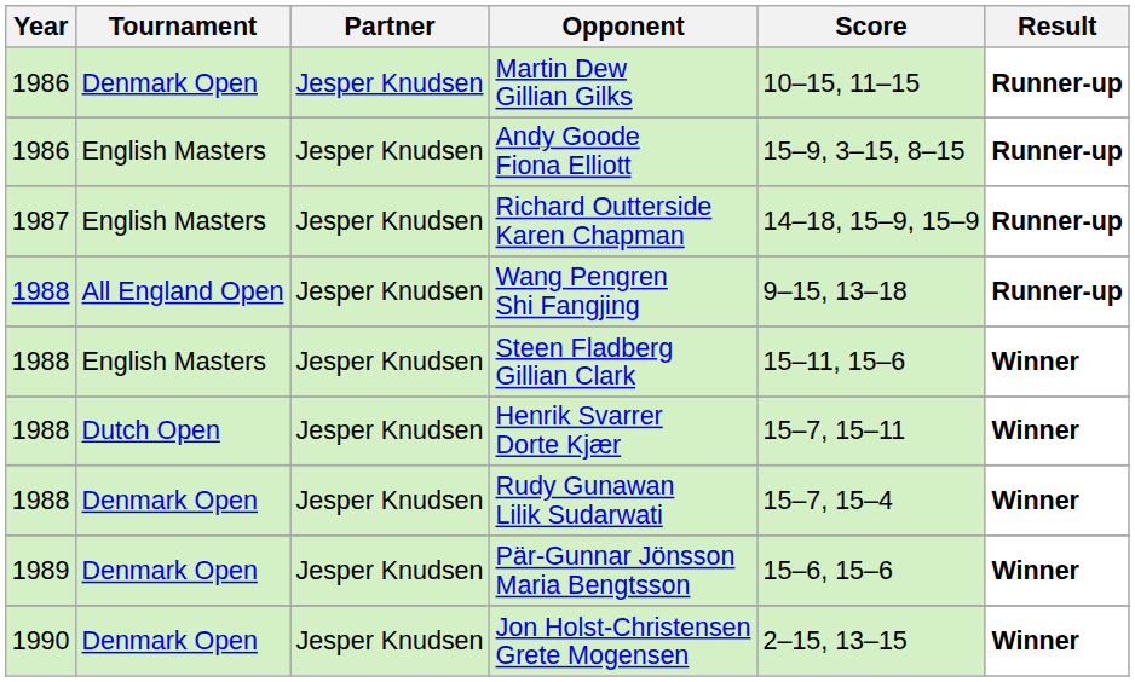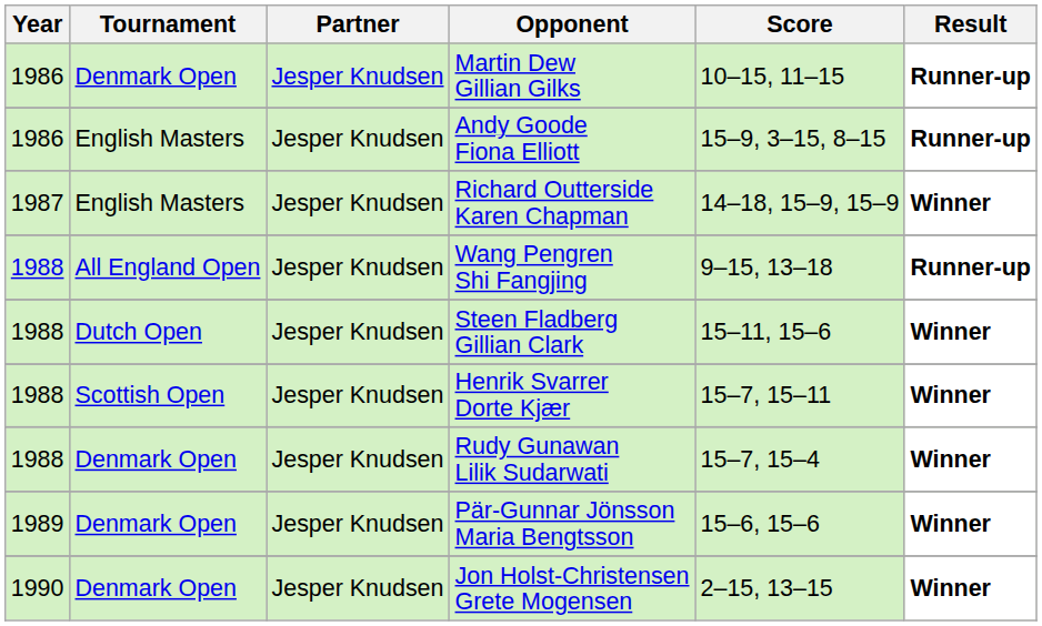 <table class="sortable wikitable" style="font-size: 90%;">
 <tr>
 <th>Year</th>
 <th>Tournament</th>
 <th>Partner</th>
 <th>Opponent</th>
 <th>Score</th>
 <th>Result</th>
 </tr>
 <tr style="background:#D4F1C5">
 <td align="center">1986</td>
 <td align="left"><a href='#'>Denmark Open</a></td>
 <td align="left"> <a href='#'>Jesper Knudsen</a></td>
 <td align="left"> <a href='#'>Martin Dew</a> <br>  <a href='#'>Gillian Gilks</a></td>
 <td align="left">10–15, 11–15</td>
 <td style="text-align:left; background:white"> <strong>Runner-up</strong></td>
 </tr>
 <tr>
 </tr>
 <tr style="background:#D4F1C5">
 <td align="center">1986</td>
 <td align="left">English Masters</td>
 <td align="left"> Jesper Knudsen</td>
 <td align="left"> <a href='#'>Andy Goode</a> <br>  <a href='#'>Fiona Elliott</a></td>
 <td align="left">15–9, 3–15, 8–15</td>
 <td style="text-align:left; background:white"> <strong>Runner-up</strong></td>
 </tr>
 <tr>
 </tr>
 <tr style="background:#D4F1C5">
 <td align="center">1987</td>
 <td align="left">English Masters</td>
 <td align="left"> Jesper Knudsen</td>
 <td align="left"> <a href='#'>Richard Outterside</a> <br>  <a href='#'>Karen Chapman</a></td>
 <td align="left">14–18, 15–9, 15–9</td>
-<td style="text-align:left; background:white"> <strong>Runner-up</strong></td>
+<td style="text-align:left; background:white"> <strong>Winner</strong></td>
 </tr>
 <tr>
 </tr>
 <tr style="background:#D4F1C5">
 <td align="center"><a href='#'>1988</a></td>
 <td align="left"><a href='#'>All England Open</a></td>
 <td align="left"> Jesper Knudsen</td>
 <td align="left"> <a href='#'>Wang Pengren</a> <br>  <a href='#'>Shi Fangjing</a></td>
 <td align="left">9–15, 13–18</td>
 <td style="text-align:left; background:white"> <strong>Runner-up</strong></td>
 </tr>
 <tr>
 </tr>
 <tr style="background:#D4F1C5">
 <td align="center">1988</td>
-<td align="left">English Masters</td>
+<td align="left"><a href='#'>Dutch Open</a></td>
 <td align="left"> Jesper Knudsen</td>
 <td align="left"> <a href='#'>Steen Fladberg</a> <br>  <a href='#'>Gillian Clark</a></td>
 <td align="left">15–11, 15–6</td>
 <td style="text-align:left; background:white"> <strong>Winner</strong></td>
 </tr>
 <tr>
 </tr>
 <tr style="background:#D4F1C5">
 <td align="center">1988</td>
-<td align="left"><a href='#'>Dutch Open</a></td>
+<td align="left"><a href='#'>Scottish Open</a></td>
 <td align="left"> Jesper Knudsen</td>
 <td align="left"> <a href='#'>Henrik Svarrer</a> <br>  <a href='#'>Dorte Kjær</a></td>
 <td align="left">15–7, 15–11</td>
 <td style="text-align:left; background:white"> <strong>Winner</strong></td>
 </tr>
 <tr>
 </tr>
 <tr style="background:#D4F1C5">
 <td align="center">1988</td>
 <td align="left"><a href='#'>Denmark Open</a></td>
 <td align="left"> Jesper Knudsen</td>
 <td align="left"> <a href='#'>Rudy Gunawan</a> <br>  <a href='#'>Lilik Sudarwati</a></td>
 <td align="left">15–7, 15–4</td>
 <td style="text-align:left; background:white"> <strong>Winner</strong></td>
 </tr>
 <tr>
 </tr>
 <tr style="background:#D4F1C5">
 <td align="center">1989</td>
 <td align="left"><a href='#'>Denmark Open</a></td>
 <td align="left"> Jesper Knudsen</td>
 <td align="left"> <a href='#'>Pär-Gunnar Jönsson</a> <br>  <a href='#'>Maria Bengtsson</a></td>
 <td align="left">15–6, 15–6</td>
 <td style="text-align:left; background:white"> <strong>Winner</strong></td>
 </tr>
 <tr>
 </tr>
 <tr style="background:#D4F1C5">
 <td align="center">1990</td>
 <td align="left"><a href='#'>Denmark Open</a></td>
 <td align="left"> Jesper Knudsen</td>
 <td align="left"> <a href='#'>Jon Holst-Christensen</a> <br>  <a href='#'>Grete Mogensen</a></td>
 <td align="left">2–15, 13–15</td>
 <td style="text-align:left; background:white"> <strong>Winner</strong></td>
 </tr>
 </table>
